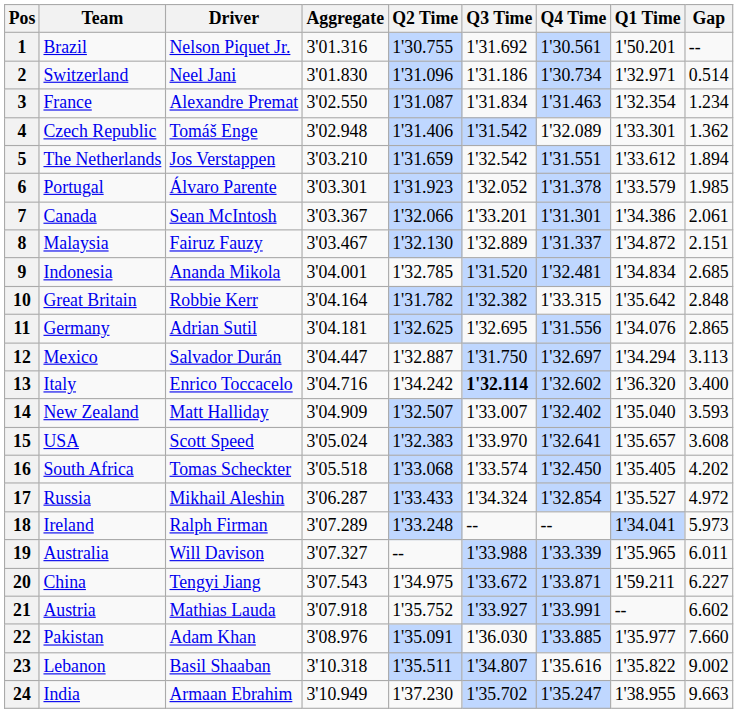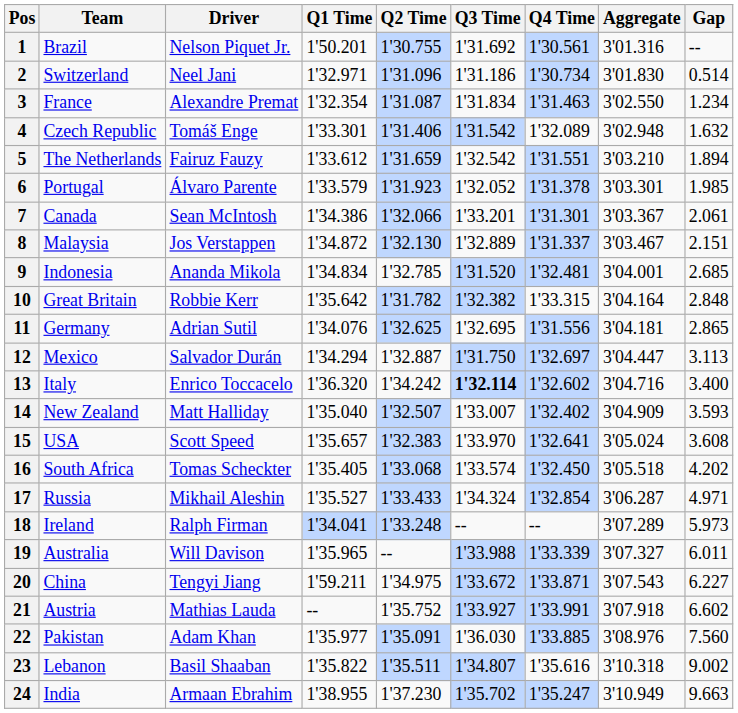 <table class="wikitable">
 <tr>
 <th>Pos</th>
 <th>Team</th>
 <th>Driver</th>
-<th>Aggregate</th>
+<th>Q1 Time</th>
 <th>Q2 Time</th>
 <th>Q3 Time</th>
 <th>Q4 Time</th>
-<th>Q1 Time</th>
+<th>Aggregate</th>
 <th>Gap</th>
 </tr>
 <tr>
 <th>1</th>
 <td> <a href='#'>Brazil</a></td>
 <td><a href='#'>Nelson Piquet Jr.</a></td>
-<td>3'01.316</td>
+<td>1'50.201</td>
 <td style="background:#BFD7FF;">1'30.755</td>
 <td>1'31.692</td>
 <td style="background:#BFD7FF;">1'30.561</td>
-<td>1'50.201</td>
+<td>3'01.316</td>
 <td>--</td>
 </tr>
 <tr>
 <th>2</th>
 <td> <a href='#'>Switzerland</a></td>
 <td><a href='#'>Neel Jani</a></td>
-<td>3'01.830</td>
+<td>1'32.971</td>
 <td style="background:#BFD7FF;">1'31.096</td>
 <td>1'31.186</td>
 <td style="background:#BFD7FF;">1'30.734</td>
-<td>1'32.971</td>
+<td>3'01.830</td>
 <td>0.514</td>
 </tr>
 <tr>
 <th>3</th>
 <td> <a href='#'>France</a></td>
 <td><a href='#'>Alexandre Premat</a></td>
-<td>3'02.550</td>
+<td>1'32.354</td>
 <td style="background:#BFD7FF;">1'31.087</td>
 <td>1'31.834</td>
 <td style="background:#BFD7FF;">1'31.463</td>
-<td>1'32.354</td>
+<td>3'02.550</td>
 <td>1.234</td>
 </tr>
 <tr>
 <th>4</th>
 <td> <a href='#'>Czech Republic</a></td>
 <td><a href='#'>Tomáš Enge</a></td>
-<td>3'02.948</td>
+<td>1'33.301</td>
 <td style="background:#BFD7FF;">1'31.406</td>
 <td style="background:#BFD7FF;">1'31.542</td>
 <td>1'32.089</td>
-<td>1'33.301</td>
-<td>1.362</td>
+<td>3'02.948</td>
+<td>1.632</td>
 </tr>
 <tr>
 <th>5</th>
 <td> <a href='#'>The Netherlands</a></td>
-<td><a href='#'>Jos Verstappen</a></td>
-<td>3'03.210</td>
+<td><a href='#'>Fairuz Fauzy</a></td>
+<td>1'33.612</td>
 <td style="background:#BFD7FF;">1'31.659</td>
 <td>1'32.542</td>
 <td style="background:#BFD7FF;">1'31.551</td>
-<td>1'33.612</td>
+<td>3'03.210</td>
 <td>1.894</td>
 </tr>
 <tr>
 <th>6</th>
 <td> <a href='#'>Portugal</a></td>
 <td><a href='#'>Álvaro Parente</a></td>
-<td>3'03.301</td>
+<td>1'33.579</td>
 <td style="background:#BFD7FF;">1'31.923</td>
 <td>1'32.052</td>
 <td style="background:#BFD7FF;">1'31.378</td>
-<td>1'33.579</td>
+<td>3'03.301</td>
 <td>1.985</td>
 </tr>
 <tr>
 <th>7</th>
 <td> <a href='#'>Canada</a></td>
 <td><a href='#'>Sean McIntosh</a></td>
-<td>3'03.367</td>
+<td>1'34.386</td>
 <td style="background:#BFD7FF;">1'32.066</td>
 <td>1'33.201</td>
 <td style="background:#BFD7FF;">1'31.301</td>
-<td>1'34.386</td>
+<td>3'03.367</td>
 <td>2.061</td>
 </tr>
 <tr>
 <th>8</th>
 <td> <a href='#'>Malaysia</a></td>
-<td><a href='#'>Fairuz Fauzy</a></td>
-<td>3'03.467</td>
+<td><a href='#'>Jos Verstappen</a></td>
+<td>1'34.872</td>
 <td style="background:#BFD7FF;">1'32.130</td>
 <td>1'32.889</td>
 <td style="background:#BFD7FF;">1'31.337</td>
-<td>1'34.872</td>
+<td>3'03.467</td>
 <td>2.151</td>
 </tr>
 <tr>
 <th>9</th>
 <td> <a href='#'>Indonesia</a></td>
 <td><a href='#'>Ananda Mikola</a></td>
-<td>3'04.001</td>
+<td>1'34.834</td>
 <td>1'32.785</td>
 <td style="background:#BFD7FF;">1'31.520</td>
 <td style="background:#BFD7FF;">1'32.481</td>
-<td>1'34.834</td>
+<td>3'04.001</td>
 <td>2.685</td>
 </tr>
 <tr>
 <th>10</th>
 <td> <a href='#'>Great Britain</a></td>
 <td><a href='#'>Robbie Kerr</a></td>
-<td>3'04.164</td>
+<td>1'35.642</td>
 <td style="background:#BFD7FF;">1'31.782</td>
 <td style="background:#BFD7FF;">1'32.382</td>
 <td>1'33.315</td>
-<td>1'35.642</td>
+<td>3'04.164</td>
 <td>2.848</td>
 </tr>
 <tr>
 <th>11</th>
 <td> <a href='#'>Germany</a></td>
 <td><a href='#'>Adrian Sutil</a></td>
-<td>3'04.181</td>
+<td>1'34.076</td>
 <td style="background:#BFD7FF;">1'32.625</td>
 <td>1'32.695</td>
 <td style="background:#BFD7FF;">1'31.556</td>
-<td>1'34.076</td>
+<td>3'04.181</td>
 <td>2.865</td>
 </tr>
 <tr>
 <th>12</th>
 <td> <a href='#'>Mexico</a></td>
 <td><a href='#'>Salvador Durán</a></td>
-<td>3'04.447</td>
+<td>1'34.294</td>
 <td>1'32.887</td>
 <td style="background:#BFD7FF;">1'31.750</td>
 <td style="background:#BFD7FF;">1'32.697</td>
-<td>1'34.294</td>
+<td>3'04.447</td>
 <td>3.113</td>
 </tr>
 <tr>
 <th>13</th>
 <td> <a href='#'>Italy</a></td>
 <td><a href='#'>Enrico Toccacelo</a></td>
-<td>3'04.716</td>
+<td>1'36.320</td>
 <td>1'34.242</td>
 <td style="background:#BFD7FF;"><strong>1'32.114</strong></td>
 <td style="background:#BFD7FF;">1'32.602</td>
-<td>1'36.320</td>
+<td>3'04.716</td>
 <td>3.400</td>
 </tr>
 <tr>
 <th>14</th>
 <td> <a href='#'>New Zealand</a></td>
 <td><a href='#'>Matt Halliday</a></td>
-<td>3'04.909</td>
+<td>1'35.040</td>
 <td style="background:#BFD7FF;">1'32.507</td>
 <td>1'33.007</td>
 <td style="background:#BFD7FF;">1'32.402</td>
-<td>1'35.040</td>
+<td>3'04.909</td>
 <td>3.593</td>
 </tr>
 <tr>
 <th>15</th>
 <td> <a href='#'>USA</a></td>
 <td><a href='#'>Scott Speed</a></td>
-<td>3'05.024</td>
+<td>1'35.657</td>
 <td style="background:#BFD7FF;">1'32.383</td>
 <td>1'33.970</td>
 <td style="background:#BFD7FF;">1'32.641</td>
-<td>1'35.657</td>
+<td>3'05.024</td>
 <td>3.608</td>
 </tr>
 <tr>
 <th>16</th>
 <td> <a href='#'>South Africa</a></td>
 <td><a href='#'>Tomas Scheckter</a></td>
-<td>3'05.518</td>
+<td>1'35.405</td>
 <td style="background:#BFD7FF;">1'33.068</td>
 <td>1'33.574</td>
 <td style="background:#BFD7FF;">1'32.450</td>
-<td>1'35.405</td>
+<td>3'05.518</td>
 <td>4.202</td>
 </tr>
 <tr>
 <th>17</th>
 <td> <a href='#'>Russia</a></td>
 <td><a href='#'>Mikhail Aleshin</a></td>
-<td>3'06.287</td>
+<td>1'35.527</td>
 <td style="background:#BFD7FF;">1'33.433</td>
 <td>1'34.324</td>
 <td style="background:#BFD7FF;">1'32.854</td>
-<td>1'35.527</td>
-<td>4.972</td>
+<td>3'06.287</td>
+<td>4.971</td>
 </tr>
 <tr>
 <th>18</th>
 <td> <a href='#'>Ireland</a></td>
 <td><a href='#'>Ralph Firman</a></td>
-<td>3'07.289</td>
+<td style="background:#BFD7FF;">1'34.041</td>
 <td style="background:#BFD7FF;">1'33.248</td>
 <td>--</td>
 <td>--</td>
-<td style="background:#BFD7FF;">1'34.041</td>
+<td>3'07.289</td>
 <td>5.973</td>
 </tr>
 <tr>
 <th>19</th>
 <td> <a href='#'>Australia</a></td>
 <td><a href='#'>Will Davison</a></td>
-<td>3'07.327</td>
+<td>1'35.965</td>
 <td>--</td>
 <td style="background:#BFD7FF;">1'33.988</td>
 <td style="background:#BFD7FF;">1'33.339</td>
-<td>1'35.965</td>
+<td>3'07.327</td>
 <td>6.011</td>
 </tr>
 <tr>
 <th>20</th>
 <td> <a href='#'>China</a></td>
 <td><a href='#'>Tengyi Jiang</a></td>
-<td>3'07.543</td>
+<td>1'59.211</td>
 <td>1'34.975</td>
 <td style="background:#BFD7FF;">1'33.672</td>
 <td style="background:#BFD7FF;">1'33.871</td>
-<td>1'59.211</td>
+<td>3'07.543</td>
 <td>6.227</td>
 </tr>
 <tr>
 <th>21</th>
 <td> <a href='#'>Austria</a></td>
 <td><a href='#'>Mathias Lauda</a></td>
-<td>3'07.918</td>
+<td>--</td>
 <td>1'35.752</td>
 <td style="background:#BFD7FF;">1'33.927</td>
 <td style="background:#BFD7FF;">1'33.991</td>
-<td>--</td>
+<td>3'07.918</td>
 <td>6.602</td>
 </tr>
 <tr>
 <th>22</th>
 <td> <a href='#'>Pakistan</a></td>
 <td><a href='#'>Adam Khan</a></td>
-<td>3'08.976</td>
+<td>1'35.977</td>
 <td style="background:#BFD7FF;">1'35.091</td>
 <td>1'36.030</td>
 <td style="background:#BFD7FF;">1'33.885</td>
-<td>1'35.977</td>
-<td>7.660</td>
+<td>3'08.976</td>
+<td>7.560</td>
 </tr>
 <tr>
 <th>23</th>
 <td> <a href='#'>Lebanon</a></td>
 <td><a href='#'>Basil Shaaban</a></td>
-<td>3'10.318</td>
+<td>1'35.822</td>
 <td style="background:#BFD7FF;">1'35.511</td>
 <td style="background:#BFD7FF;">1'34.807</td>
 <td>1'35.616</td>
-<td>1'35.822</td>
+<td>3'10.318</td>
 <td>9.002</td>
 </tr>
 <tr>
 <th>24</th>
 <td> <a href='#'>India</a></td>
 <td><a href='#'>Armaan Ebrahim</a></td>
-<td>3'10.949</td>
+<td>1'38.955</td>
 <td>1'37.230</td>
 <td style="background:#BFD7FF;">1'35.702</td>
 <td style="background:#BFD7FF;">1'35.247</td>
-<td>1'38.955</td>
+<td>3'10.949</td>
 <td>9.663</td>
 </tr>
 </table>
